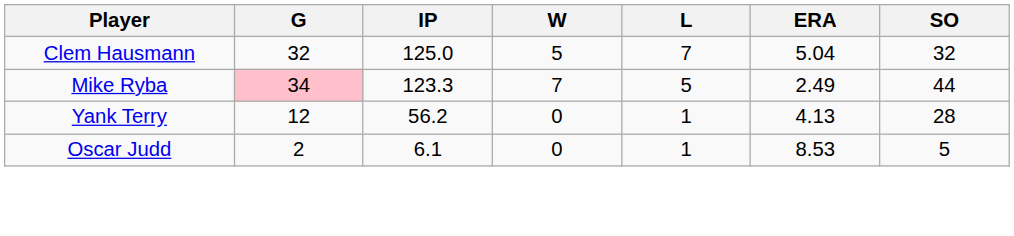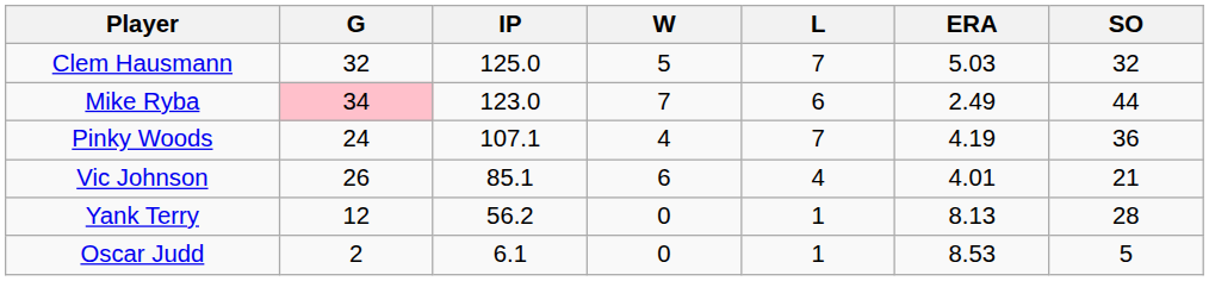 <table class="wikitable sortable">
 <tr>
 <th bgcolor="#DDDDFF" width="16%">Player</th>
 <th bgcolor="#DDDDFF" width="9%">G</th>
 <th bgcolor="#DDDDFF" width="9%">IP</th>
 <th bgcolor="#DDDDFF" width="9%">W</th>
 <th bgcolor="#DDDDFF" width="9%">L</th>
 <th bgcolor="#DDDDFF" width="9%">ERA</th>
 <th bgcolor="#DDDDFF" width="9%">SO</th>
 </tr>
 <tr align="center">
 <td><a href='#'>Clem Hausmann</a></td>
 <td>32</td>
 <td>125.0</td>
 <td>5</td>
 <td>7</td>
-<td>5.04</td>
+<td>5.03</td>
 <td>32</td>
 </tr>
 <tr align=center>
 <td><a href='#'>Mike Ryba</a></td>
 <td style="background: pink;">34</td>
-<td>123.3</td>
+<td>123.0</td>
 <td>7</td>
-<td>5</td>
+<td>6</td>
 <td>2.49</td>
 <td>44</td>
+</tr>
+<tr align=center>
+<td><a href='#'>Pinky Woods</a></td>
+<td>24</td>
+<td>107.1</td>
+<td>4</td>
+<td>7</td>
+<td>4.19</td>
+<td>36</td>
+</tr>
+<tr align=center>
+<td><a href='#'>Vic Johnson</a></td>
+<td>26</td>
+<td>85.1</td>
+<td>6</td>
+<td>4</td>
+<td>4.01</td>
+<td>21</td>
 </tr>
 <tr align=center>
 <td><a href='#'>Yank Terry</a></td>
 <td>12</td>
 <td>56.2</td>
 <td>0</td>
 <td>1</td>
-<td>4.13</td>
+<td>8.13</td>
 <td>28</td>
 </tr>
 <tr align=center>
 <td><a href='#'>Oscar Judd</a></td>
 <td>2</td>
 <td>6.1</td>
 <td>0</td>
 <td>1</td>
 <td>8.53</td>
 <td>5</td>
 </tr>
 </table>
